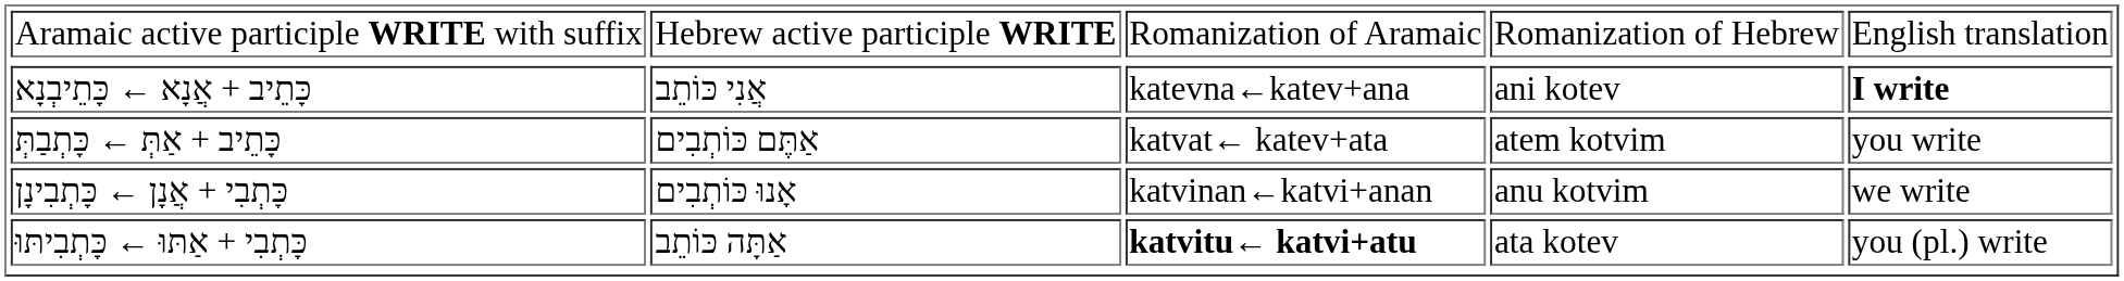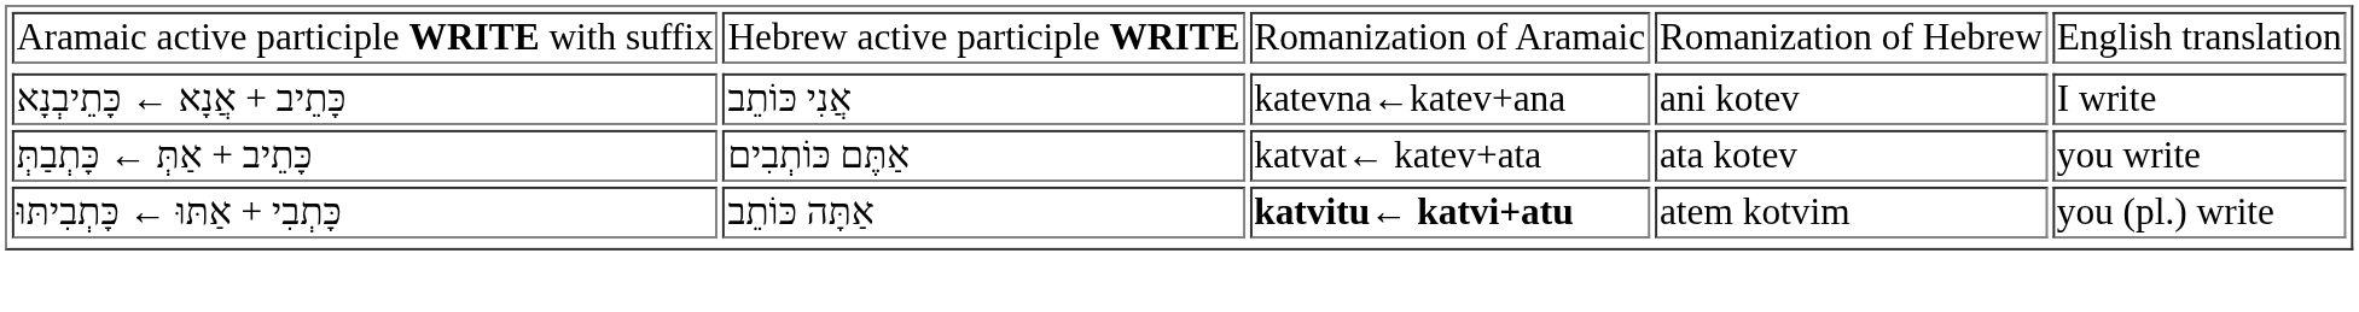 <table border=1>
 <tr>
 <td>Aramaic active participle <strong> WRITE</strong> with suffix</td>
 <td>Hebrew active participle <strong> WRITE</strong></td>
 <td>Romanization of Aramaic</td>
 <td>Romanization of Hebrew</td>
 <td>English translation</td>
 </tr>
 <tr>
 </tr>
 <tr>
 <td>כָּתֵיב + אֲנָא ← כָּתֵיבְנָא</td>
 <td>אֲנִי כּוֹתֵב</td>
 <td>katevna←katev+ana</td>
 <td>ani kotev</td>
-<td><strong>I write</strong></td>
+<td>I write</td>
 </tr>
 <tr>
 <td>כָּתֵיב + אַתְּ ← כָּתְבַתְּ</td>
 <td>אַתֶּם כּוֹתְבִים</td>
 <td>katvat← katev+ata</td>
-<td>atem kotvim</td>
+<td>ata kotev</td>
 <td>you  write</td>
-</tr>
-<tr>
-<td>כָּתְבִי + אֲנָן ← כָּתְבִינָן</td>
-<td>אָנוּ כּוֹתְבִים</td>
-<td>katvinan←katvi+anan</td>
-<td>anu kotvim</td>
-<td>we  write</td>
 </tr>
 <tr>
 <td>כָּתְבִי + אַתּוּ ← כָּתְבִיתּוּ</td>
 <td>אַתָּה כּוֹתֵב</td>
 <td><strong>katvitu← katvi+atu</strong></td>
-<td>ata kotev</td>
+<td>atem kotvim</td>
 <td>you (pl.)  write</td>
 </tr>
 <tr>
 </tr>
 </table>
